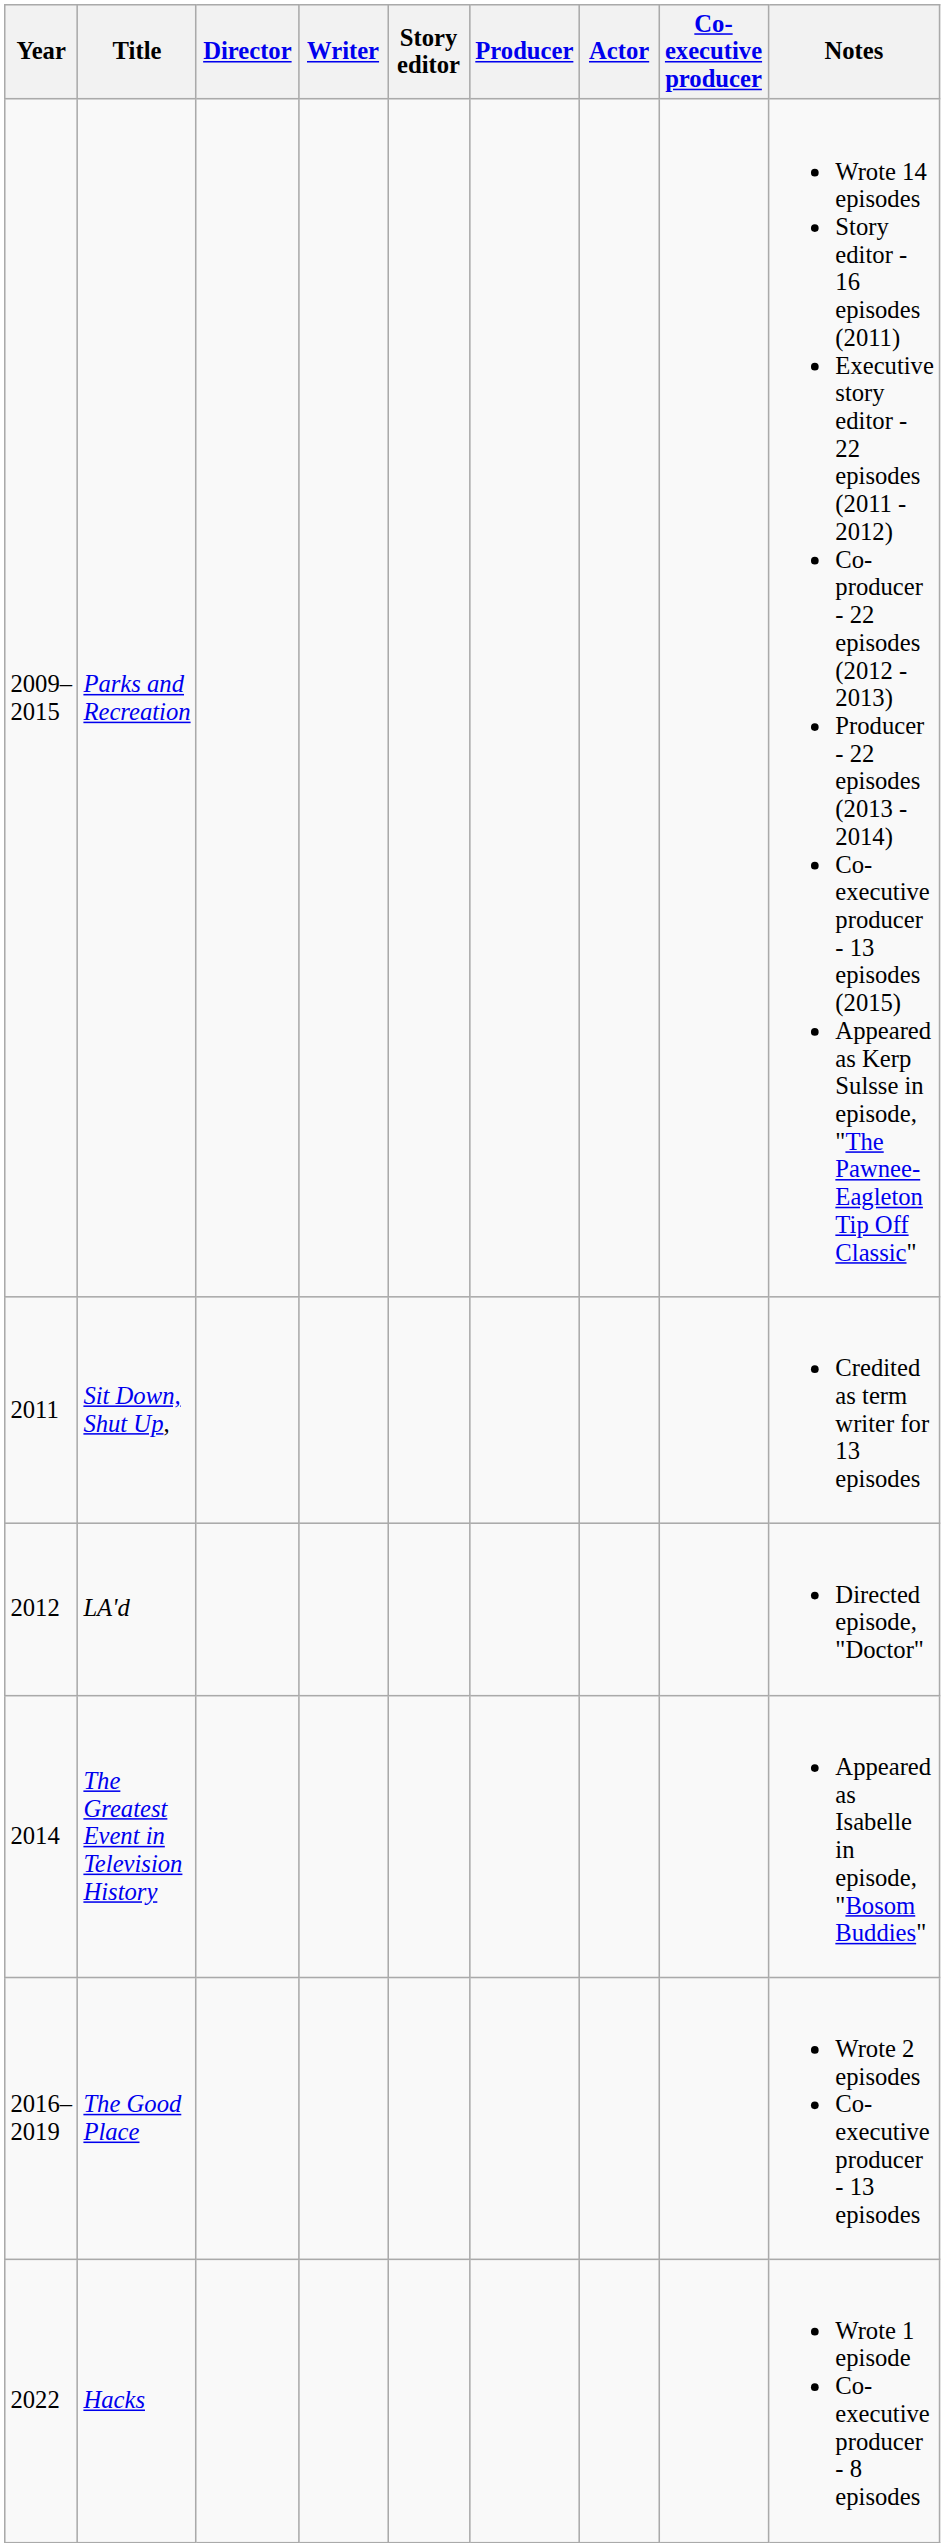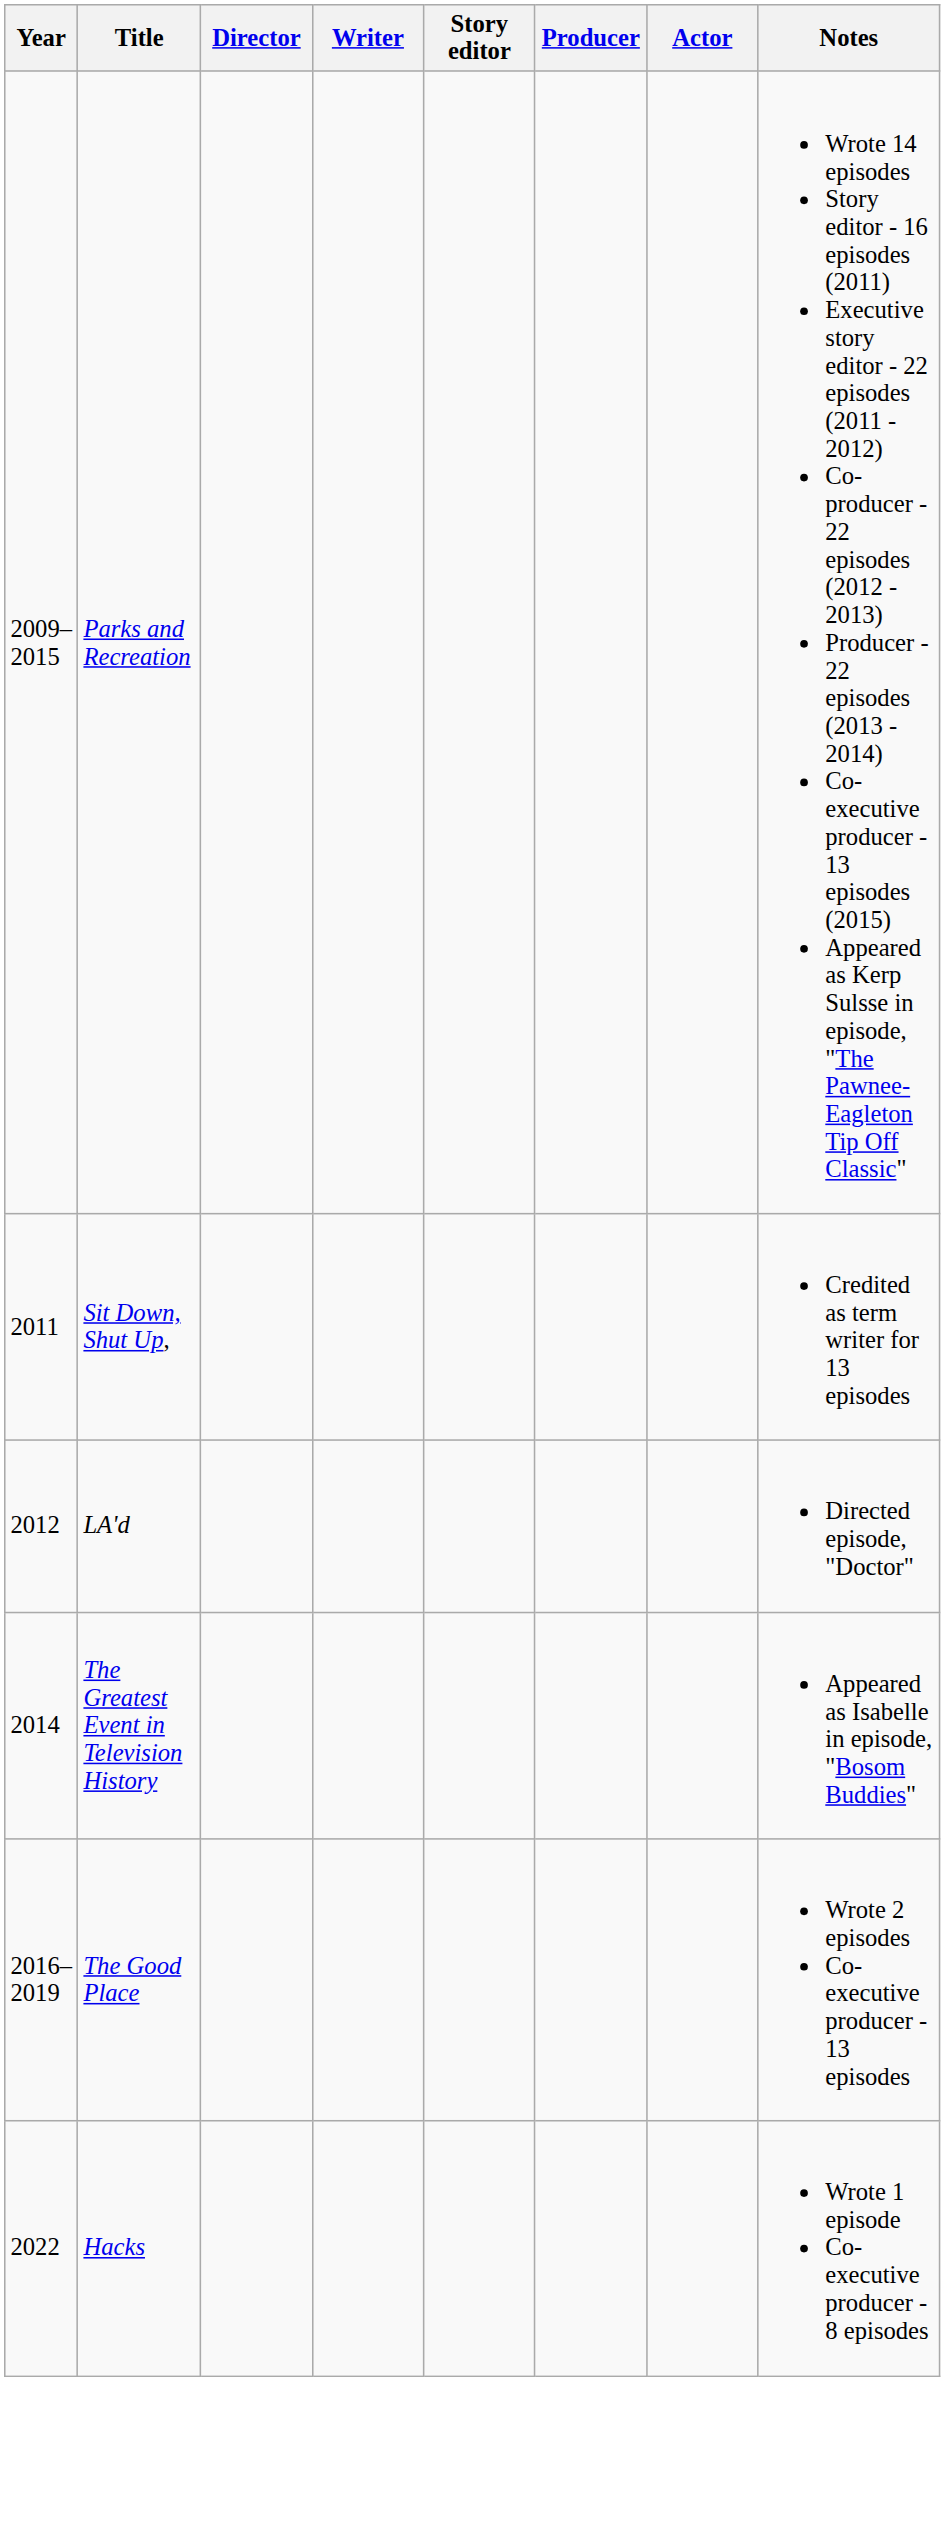 <table class="wikitable sortable">
 <tr>
 <th width="33">Year</th>
 <th !>Title</th>
 <th ! width=65><a href='#'>Director</a></th>
 <th ! width=65><a href='#'>Writer</a></th>
 <th ! width=65>Story editor</th>
 <th ! width=65><a href='#'>Producer</a></th>
 <th ! width=65><a href='#'>Actor</a></th>
-<th ! width=65><a href='#'>Co-executive producer</a></th>
 <th !>Notes</th>
 </tr>
 <tr>
 <td>2009–2015</td>
 <td><em><a href='#'>Parks and Recreation</a></em></td>
-<td></td>
 <td></td>
 <td></td>
 <td></td>
 <td></td>
 <td></td>
 <td><br><ul><li>Wrote 14 episodes</li><li>Story editor - 16 episodes (2011)</li><li>Executive story editor - 22 episodes (2011 - 2012)</li><li>Co-producer - 22 episodes (2012 - 2013)</li><li>Producer - 22 episodes (2013 - 2014)</li><li>Co-executive producer - 13 episodes (2015)</li><li>Appeared as Kerp Sulsse in episode, "<a href='#'>The Pawnee-Eagleton Tip Off Classic</a>"</li></ul></td>
 </tr>
 <tr>
 <td>2011</td>
 <td><em><a href='#'>Sit Down, Shut Up</a></em>,</td>
 <td></td>
 <td></td>
 <td></td>
 <td></td>
 <td></td>
-<td></td>
 <td><br><ul><li>Credited as term writer for 13 episodes</li></ul></td>
 </tr>
 <tr>
 <td>2012</td>
 <td><em>LA'd</em></td>
-<td></td>
 <td></td>
 <td></td>
 <td></td>
 <td></td>
 <td></td>
 <td><br><ul><li>Directed episode, "Doctor"</li></ul></td>
 </tr>
 <tr>
 <td>2014</td>
 <td><em><a href='#'>The Greatest Event in Television History</a></em></td>
 <td></td>
 <td></td>
 <td></td>
 <td></td>
 <td></td>
-<td></td>
 <td><br><ul><li>Appeared as Isabelle in episode, "<a href='#'>Bosom Buddies</a>"</li></ul></td>
 </tr>
 <tr>
 <td>2016–2019</td>
 <td><em><a href='#'>The Good Place</a></em></td>
-<td></td>
 <td></td>
 <td></td>
 <td></td>
 <td></td>
 <td></td>
 <td><br><ul><li>Wrote 2 episodes</li><li>Co-executive producer - 13 episodes</li></ul></td>
 </tr>
 <tr>
 <td>2022</td>
 <td><em><a href='#'>Hacks</a></em></td>
 <td></td>
 <td></td>
 <td></td>
 <td></td>
 <td></td>
-<td></td>
 <td><br><ul><li>Wrote 1 episode</li><li>Co-executive producer - 8 episodes</li></ul></td>
 </tr>
 </table>
